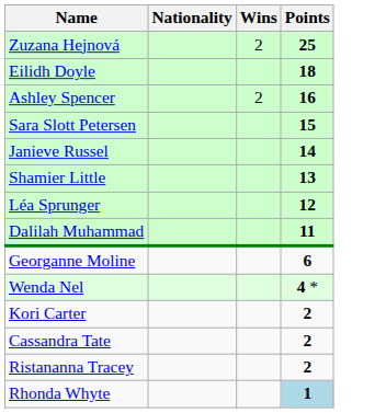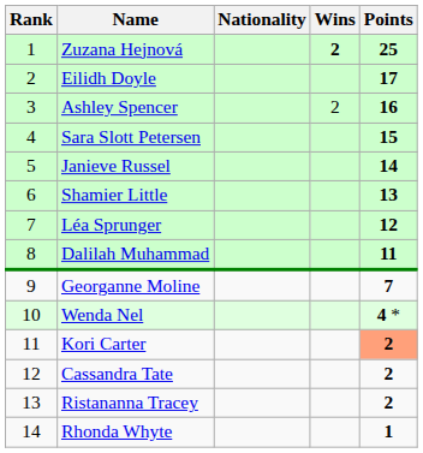 <table class="wikitable sortable" style="text-align:center">
 <tr>
+<th>Rank</th>
 <th>Name</th>
 <th>Nationality</th>
 <th>Wins</th>
 <th>Points</th>
 </tr>
 <tr bgcolor=ccffcc>
+<td>1</td>
 <td align=left><a href='#'>Zuzana Hejnová</a></td>
 <td align=left></td>
-<td>2</td>
+<td><strong>2</strong></td>
 <td><strong>25</strong></td>
 </tr>
 <tr bgcolor=ccffcc>
+<td>2</td>
 <td align=left><a href='#'>Eilidh Doyle</a></td>
 <td align=left></td>
 <td></td>
-<td><strong>18</strong></td>
+<td><strong>17</strong></td>
 </tr>
 <tr bgcolor=ccffcc>
+<td>3</td>
 <td align=left><a href='#'>Ashley Spencer</a></td>
 <td align=left></td>
 <td>2</td>
 <td><strong>16</strong></td>
 </tr>
 <tr bgcolor=ccffcc>
+<td>4</td>
 <td align=left><a href='#'>Sara Slott Petersen</a></td>
 <td align=left></td>
 <td></td>
 <td><strong>15</strong></td>
 </tr>
 <tr bgcolor=ccffcc>
+<td>5</td>
 <td align=left><a href='#'>Janieve Russel</a></td>
 <td align=left></td>
 <td></td>
 <td><strong>14</strong></td>
 </tr>
 <tr bgcolor=ccffcc>
+<td>6</td>
 <td align=left><a href='#'>Shamier Little</a></td>
 <td align=left></td>
 <td></td>
 <td><strong>13</strong></td>
 </tr>
 <tr bgcolor=ccffcc>
+<td>7</td>
 <td align=left><a href='#'>Léa Sprunger</a></td>
 <td align=left></td>
 <td></td>
 <td><strong>12</strong></td>
 </tr>
 <tr bgcolor=ccffcc>
+<td>8</td>
 <td align=left><a href='#'>Dalilah Muhammad</a></td>
 <td align=left></td>
 <td></td>
 <td><strong>11</strong></td>
 </tr>
 <tr style="border-top:3px solid green;">
+<td>9</td>
 <td align=left><a href='#'>Georganne Moline</a></td>
 <td align=left></td>
 <td></td>
-<td><strong>6</strong></td>
+<td><strong>7</strong></td>
 </tr>
 <tr bgcolor=dfffdf>
+<td>10</td>
 <td align=left><a href='#'>Wenda Nel</a></td>
 <td align=left></td>
 <td></td>
 <td><strong>4</strong> *</td>
 </tr>
 <tr>
+<td>11</td>
 <td align=left><a href='#'>Kori Carter</a></td>
 <td align=left></td>
 <td></td>
-<td><strong>2</strong></td>
+<td style="background: lightsalmon;"><strong>2</strong></td>
 </tr>
 <tr>
+<td>12</td>
 <td align=left><a href='#'>Cassandra Tate</a></td>
 <td align=left></td>
 <td></td>
 <td><strong>2</strong></td>
 </tr>
 <tr>
+<td>13</td>
 <td align=left><a href='#'>Ristananna Tracey</a></td>
 <td align=left></td>
 <td></td>
 <td><strong>2</strong></td>
 </tr>
 <tr>
+<td>14</td>
 <td align=left><a href='#'>Rhonda Whyte</a></td>
 <td align=left></td>
 <td></td>
-<td style="background: lightblue;"><strong>1</strong></td>
+<td><strong>1</strong></td>
 </tr>
 </table>
